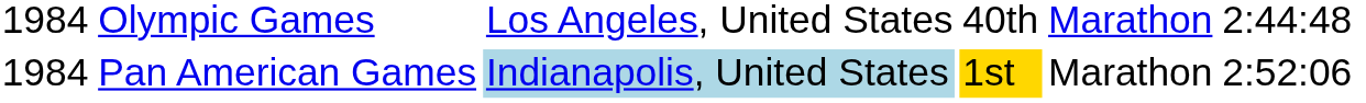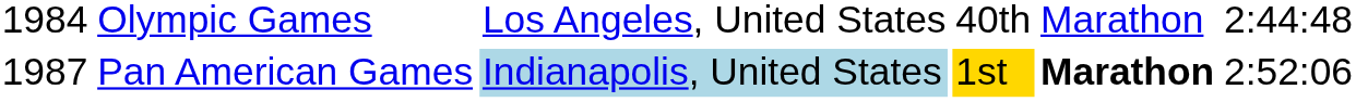 <table>
 <tr>
 <td>1984</td>
 <td><a href='#'>Olympic Games</a></td>
 <td><a href='#'>Los Angeles</a>, United States</td>
 <td>40th</td>
 <td><a href='#'>Marathon</a></td>
 <td>2:44:48</td>
 </tr>
 <tr>
-<td>1984</td>
+<td>1987</td>
 <td><a href='#'>Pan American Games</a></td>
 <td style="background: lightblue;"><a href='#'>Indianapolis</a>, United States</td>
 <td bgcolor=gold>1st</td>
-<td>Marathon</td>
+<td><strong>Marathon</strong></td>
 <td>2:52:06</td>
 </tr>
 </table>
